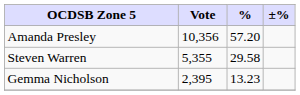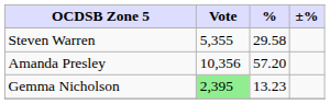 <table class="wikitable">
 <tr>
 <th style="background:#DDDDFF" width="200px">OCDSB Zone 5</th>
 <th style="background:#DDDDFF" width="50px">Vote</th>
 <th style="background:#DDDDFF" width="30px">%</th>
 <th style="background:#DDDDFF" width="30px">±%</th>
 </tr>
 <tr>
+<td>Steven Warren</td>
+<td>5,355</td>
+<td>29.58</td>
+<td></td>
+</tr>
+<tr>
 <td>Amanda Presley</td>
 <td>10,356</td>
 <td>57.20</td>
 <td></td>
 </tr>
 <tr>
-<td>Steven Warren</td>
-<td>5,355</td>
-<td>29.58</td>
-<td></td>
-</tr>
-<tr>
 <td>Gemma Nicholson</td>
-<td>2,395</td>
+<td style="background: lightgreen;">2,395</td>
 <td>13.23</td>
 <td></td>
 </tr>
 <tr>
 </tr>
 </table>
